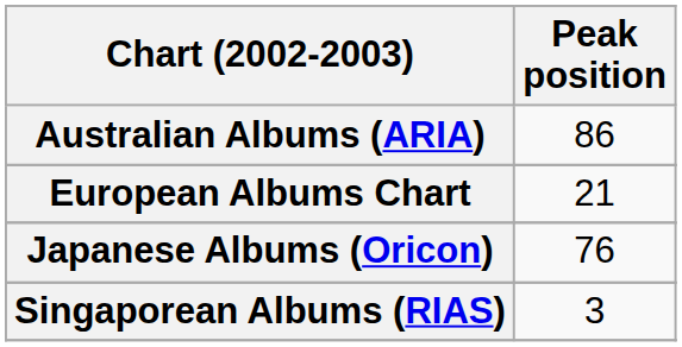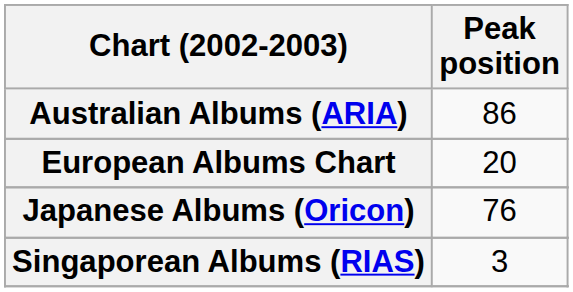 <table class="wikitable sortable plainrowheaders" style="text-align:center">
 <tr>
 <th scope="col">Chart (2002-2003)</th>
 <th scope="col">Peak<br>position</th>
 </tr>
 <tr>
 <th scope="row">Australian Albums (<a href='#'>ARIA</a>)</th>
 <td>86</td>
 </tr>
 <tr>
 </tr>
 <tr>
 </tr>
 <tr>
 </tr>
 <tr>
 <th scope="row">European Albums Chart</th>
-<td>21</td>
+<td>20</td>
 </tr>
 <tr>
 </tr>
 <tr>
 </tr>
 <tr>
 </tr>
 <tr>
 <th scope="row">Japanese Albums (<a href='#'>Oricon</a>)</th>
 <td align="center">76</td>
 </tr>
 <tr>
 </tr>
 <tr>
 </tr>
 <tr>
 <th scope="row">Singaporean Albums (<a href='#'>RIAS</a>)</th>
 <td>3</td>
 </tr>
 <tr>
 </tr>
 <tr>
 </tr>
 <tr>
 </tr>
 <tr>
 </tr>
 </table>
